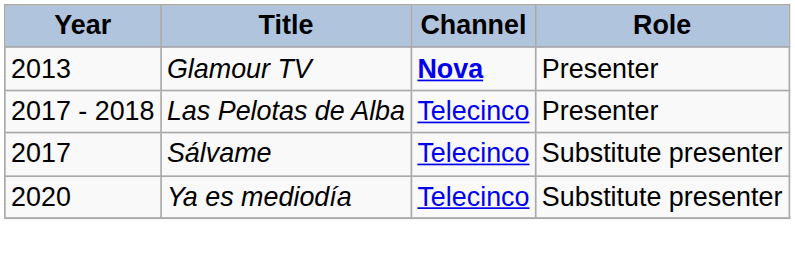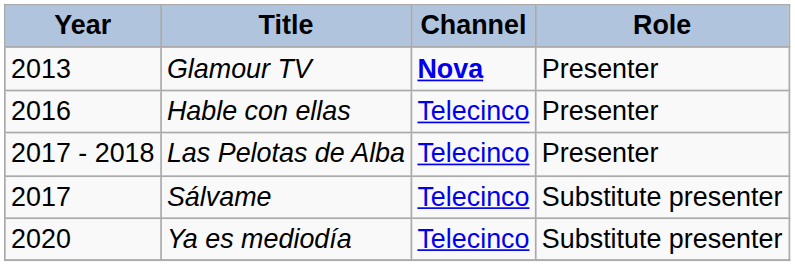 <table class="wikitable">
 <tr>
 <th style="background: #B0C4DE;">Year</th>
 <th style="background: #B0C4DE;">Title</th>
 <th style="background: #B0C4DE;">Channel</th>
 <th style="background: #B0C4DE;">Role</th>
 </tr>
 <tr>
 <td>2013</td>
 <td><em>Glamour TV</em></td>
 <td><strong><a href='#'>Nova</a></strong></td>
+<td>Presenter</td>
+</tr>
+<tr>
+<td>2016</td>
+<td><em>Hable con ellas</em></td>
+<td><a href='#'>Telecinco</a></td>
 <td>Presenter</td>
 </tr>
 <tr>
 <td>2017 - 2018</td>
 <td><em>Las Pelotas de Alba</em></td>
 <td><a href='#'>Telecinco</a></td>
 <td>Presenter</td>
 </tr>
 <tr>
 <td>2017</td>
 <td><em>Sálvame</em></td>
 <td><a href='#'>Telecinco</a></td>
 <td>Substitute presenter</td>
 </tr>
 <tr>
 <td>2020</td>
 <td><em>Ya es mediodía</em></td>
 <td><a href='#'>Telecinco</a></td>
 <td>Substitute presenter</td>
 </tr>
 <tr>
 </tr>
 </table>
